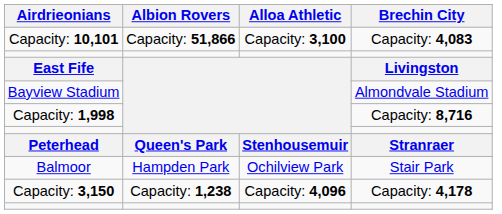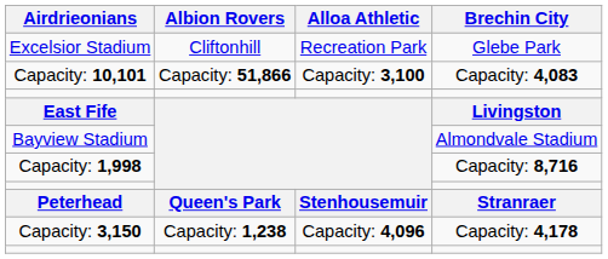 <table class="wikitable" style="text-align:center">
 <tr>
 <th><a href='#'>Airdrieonians</a></th>
 <th><a href='#'>Albion Rovers</a></th>
 <th><a href='#'>Alloa Athletic</a></th>
 <th><a href='#'>Brechin City</a></th>
+</tr>
+<tr>
+<td><a href='#'>Excelsior Stadium</a></td>
+<td><a href='#'>Cliftonhill</a></td>
+<td><a href='#'>Recreation Park</a></td>
+<td><a href='#'>Glebe Park</a></td>
 </tr>
 <tr>
 <td>Capacity: <strong>10,101</strong></td>
 <td>Capacity: <strong>51,866</strong></td>
 <td>Capacity: <strong>3,100</strong></td>
 <td>Capacity: <strong>4,083</strong></td>
 </tr>
 <tr>
 <td></td>
 <td></td>
 <td></td>
 <td></td>
 </tr>
 <tr>
 <th><a href='#'>East Fife</a></th>
 <th colspan=2 rowspan=4><br></th>
 <th><a href='#'>Livingston</a></th>
 </tr>
 <tr>
 <td><a href='#'>Bayview Stadium</a></td>
 <td><a href='#'>Almondvale Stadium</a></td>
 </tr>
 <tr>
 <td>Capacity: <strong>1,998</strong></td>
 <td>Capacity: <strong>8,716</strong></td>
 </tr>
 <tr>
 <td></td>
 <td></td>
 </tr>
 <tr>
 <th><a href='#'>Peterhead</a></th>
 <th><a href='#'>Queen's Park</a></th>
 <th><a href='#'>Stenhousemuir</a></th>
 <th><a href='#'>Stranraer</a></th>
 </tr>
 <tr>
-<td><a href='#'>Balmoor</a></td>
-<td><a href='#'>Hampden Park</a></td>
-<td><a href='#'>Ochilview Park</a></td>
-<td><a href='#'>Stair Park</a></td>
-</tr>
-<tr>
 <td>Capacity:  <strong>3,150</strong></td>
 <td>Capacity: <strong>1,238</strong></td>
 <td>Capacity: <strong>4,096</strong></td>
 <td>Capacity: <strong>4,178</strong></td>
 </tr>
 <tr>
 <td></td>
 <td></td>
 <td></td>
 <td></td>
 </tr>
 </table>
